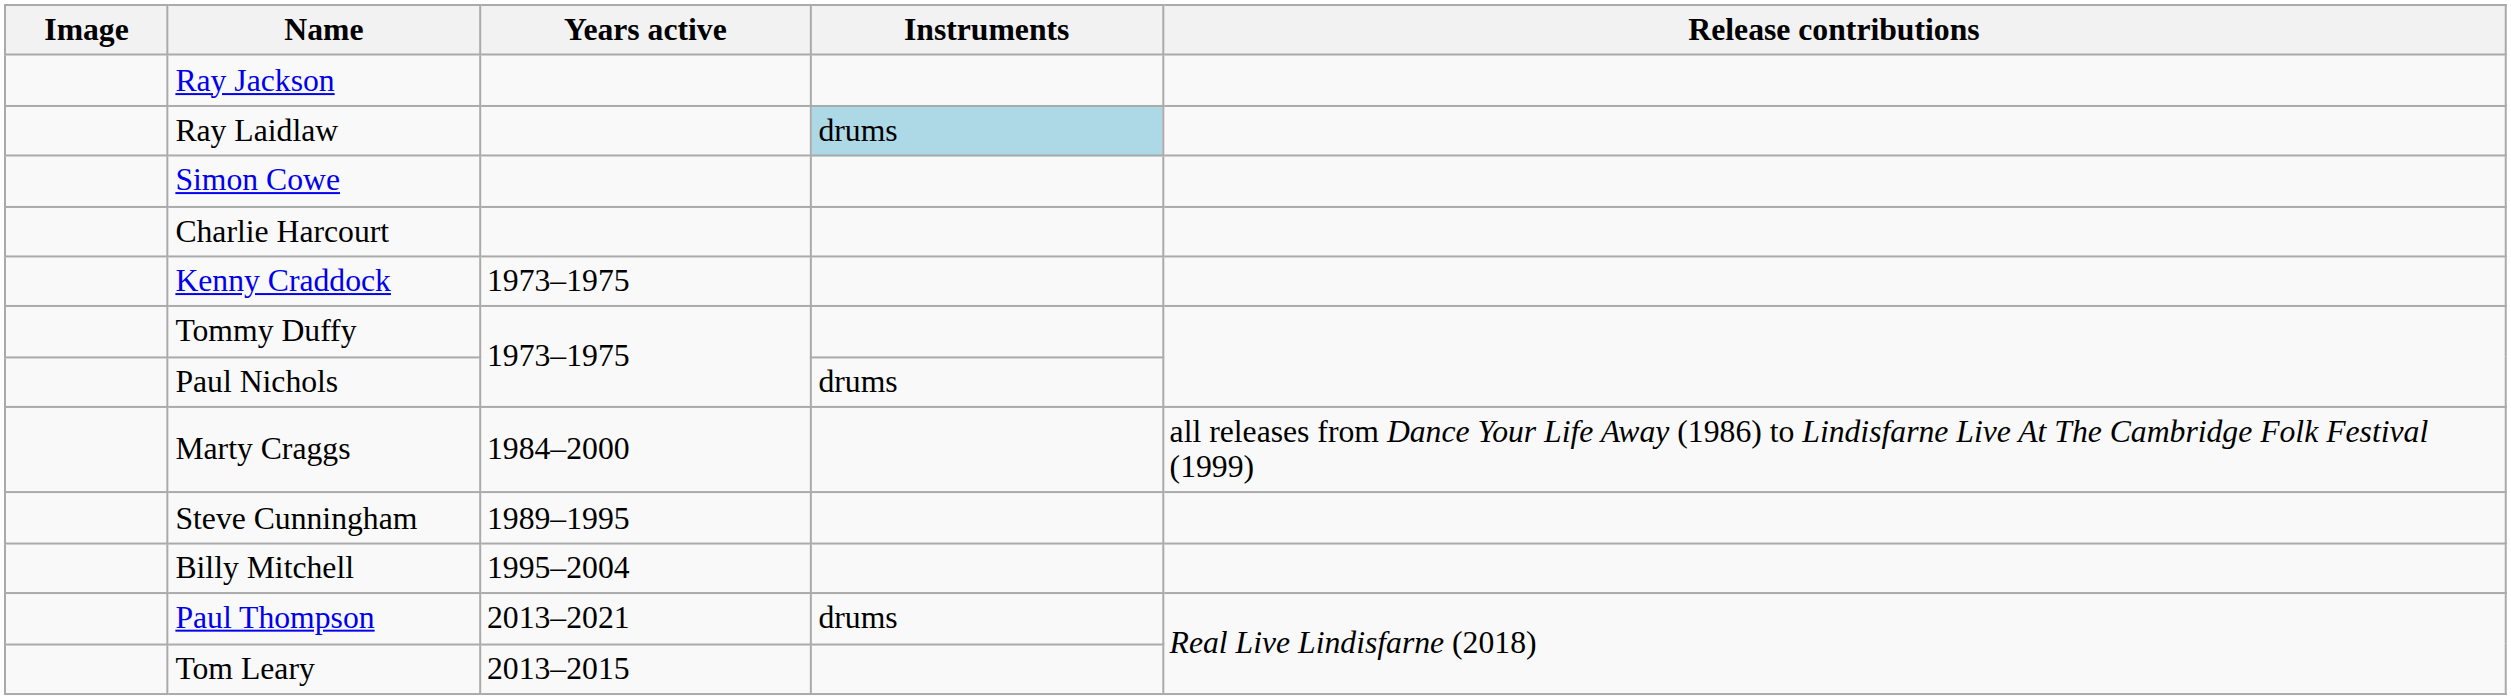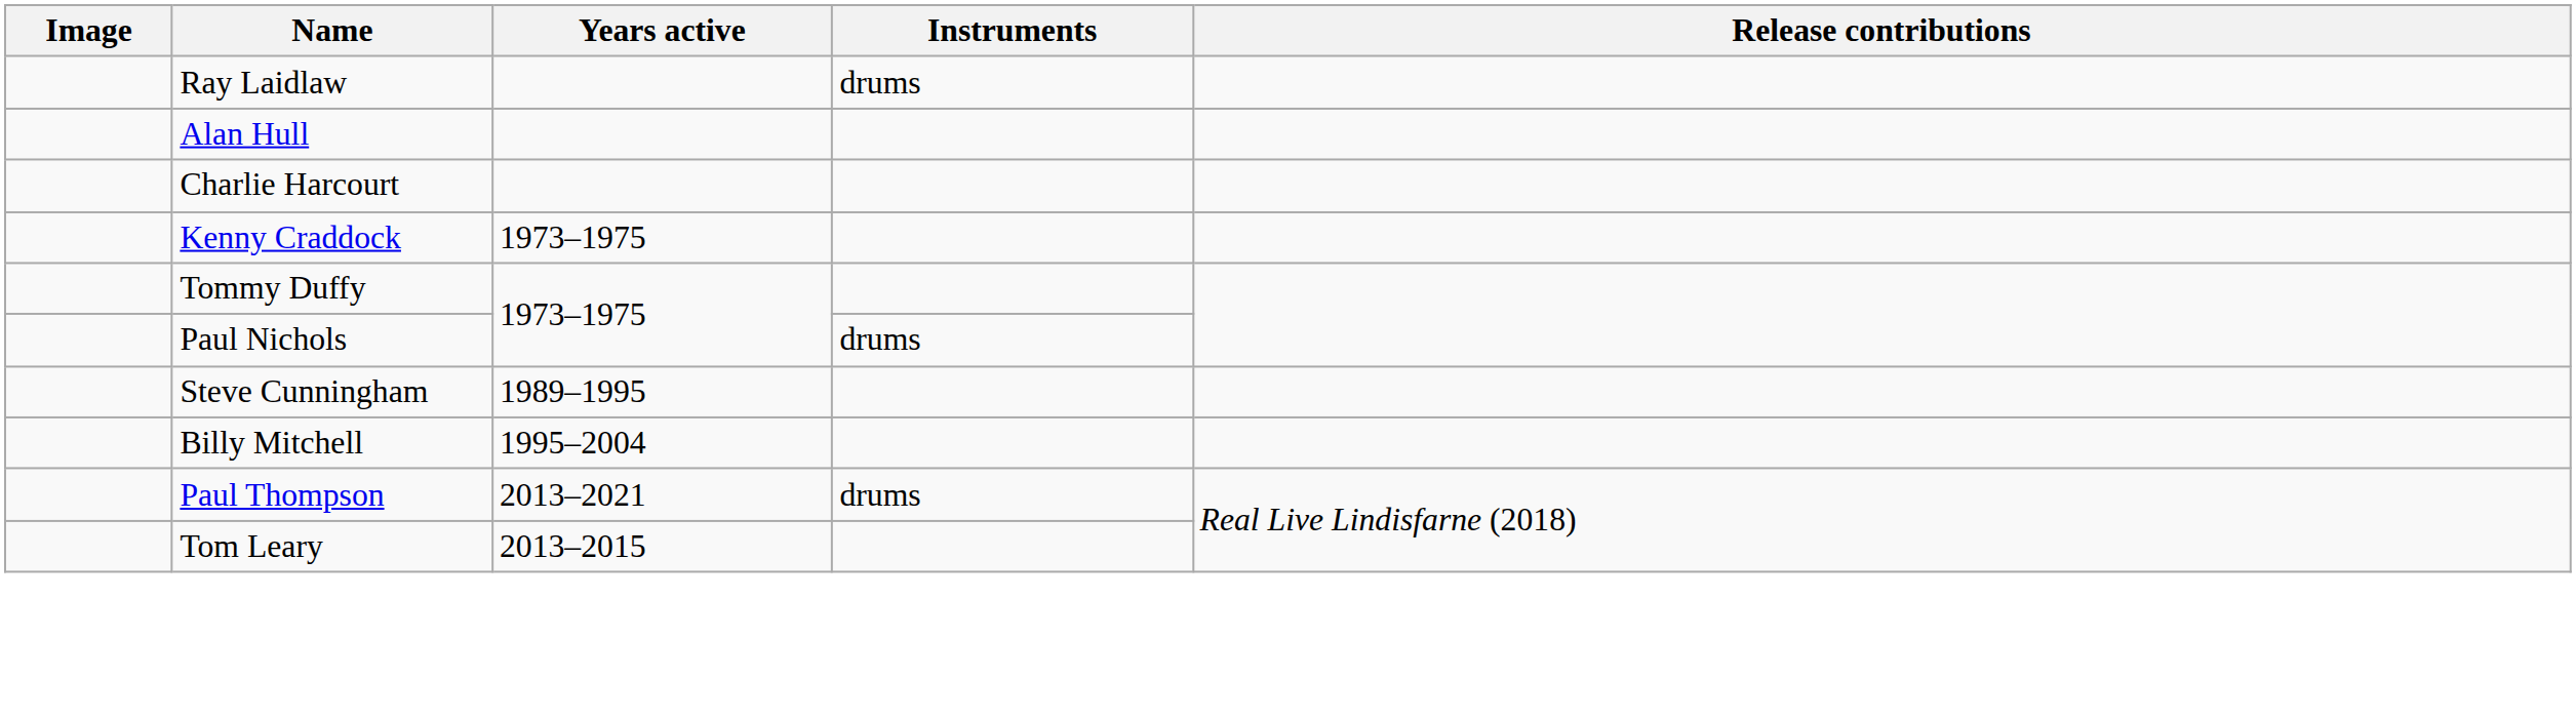 <table class="wikitable" width="100%" border="1">
 <tr>
 <th width="75">Image</th>
 <th width="150">Name</th>
 <th width="160">Years active</th>
 <th width="170">Instruments</th>
 <th>Release contributions</th>
 </tr>
 <tr>
 <td></td>
-<td><a href='#'>Ray Jackson</a></td>
+<td>Ray Laidlaw</td>
 <td></td>
-<td></td>
+<td>drums</td>
 <td></td>
 </tr>
 <tr>
 <td></td>
-<td>Ray Laidlaw</td>
-<td></td>
-<td style="background: lightblue;">drums</td>
-<td></td>
-</tr>
-<tr>
-<td></td>
-<td><a href='#'>Simon Cowe</a></td>
+<td><a href='#'>Alan Hull</a></td>
 <td></td>
 <td></td>
 <td></td>
 </tr>
 <tr>
 <td></td>
 <td>Charlie Harcourt</td>
 <td></td>
 <td></td>
 <td></td>
 </tr>
 <tr>
 <td></td>
 <td><a href='#'>Kenny Craddock</a></td>
 <td>1973–1975 </td>
 <td></td>
 <td></td>
 </tr>
 <tr>
 <td></td>
 <td>Tommy Duffy</td>
 <td rowspan="2">1973–1975</td>
 <td></td>
 <td rowspan="2"></td>
 </tr>
 <tr>
 <td></td>
 <td>Paul Nichols</td>
 <td>drums</td>
 </tr>
 <tr>
 <td></td>
-<td>Marty Craggs</td>
-<td>1984–2000</td>
-<td></td>
-<td>all releases from <em>Dance Your Life Away</em> (1986) to <em>Lindisfarne Live At The Cambridge Folk Festival</em> (1999)</td>
-</tr>
-<tr>
-<td></td>
 <td>Steve Cunningham</td>
 <td>1989–1995</td>
 <td></td>
 <td></td>
 </tr>
 <tr>
 <td></td>
 <td>Billy Mitchell</td>
 <td>1995–2004</td>
 <td></td>
 <td></td>
 </tr>
 <tr>
 <td></td>
 <td><a href='#'>Paul Thompson</a></td>
 <td>2013–2021</td>
 <td>drums</td>
 <td rowspan="2"><em>Real Live Lindisfarne</em> (2018)</td>
 </tr>
 <tr>
 <td></td>
 <td>Tom Leary</td>
 <td>2013–2015</td>
 <td></td>
 </tr>
 </table>
